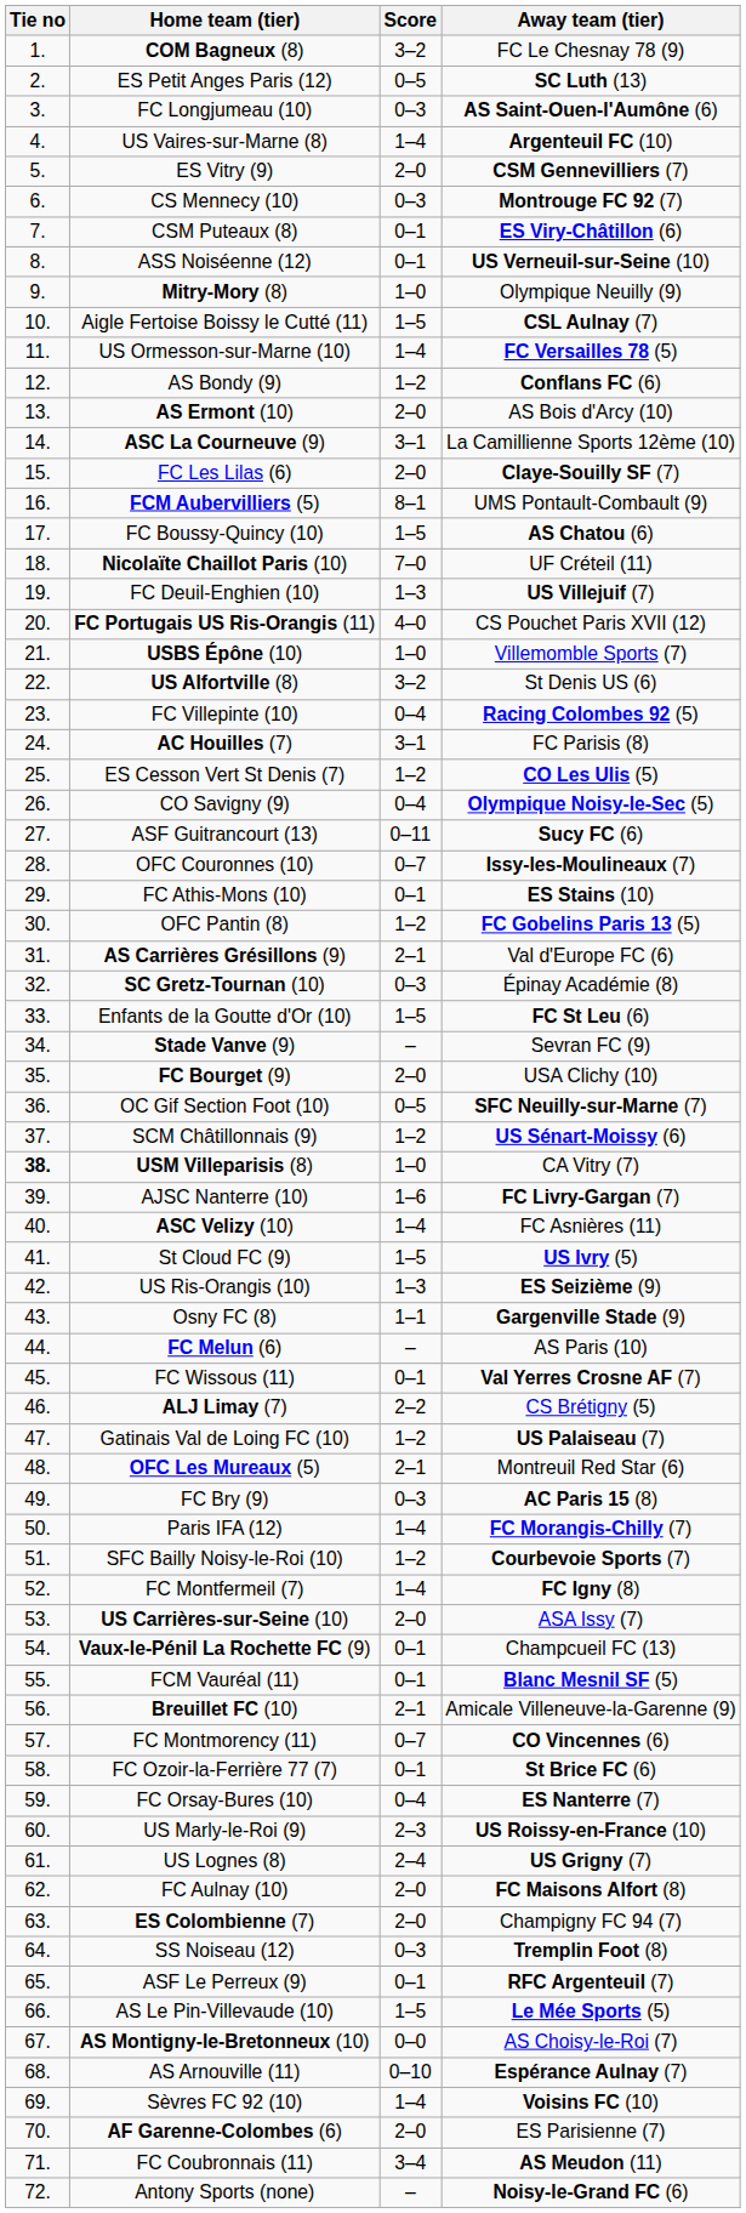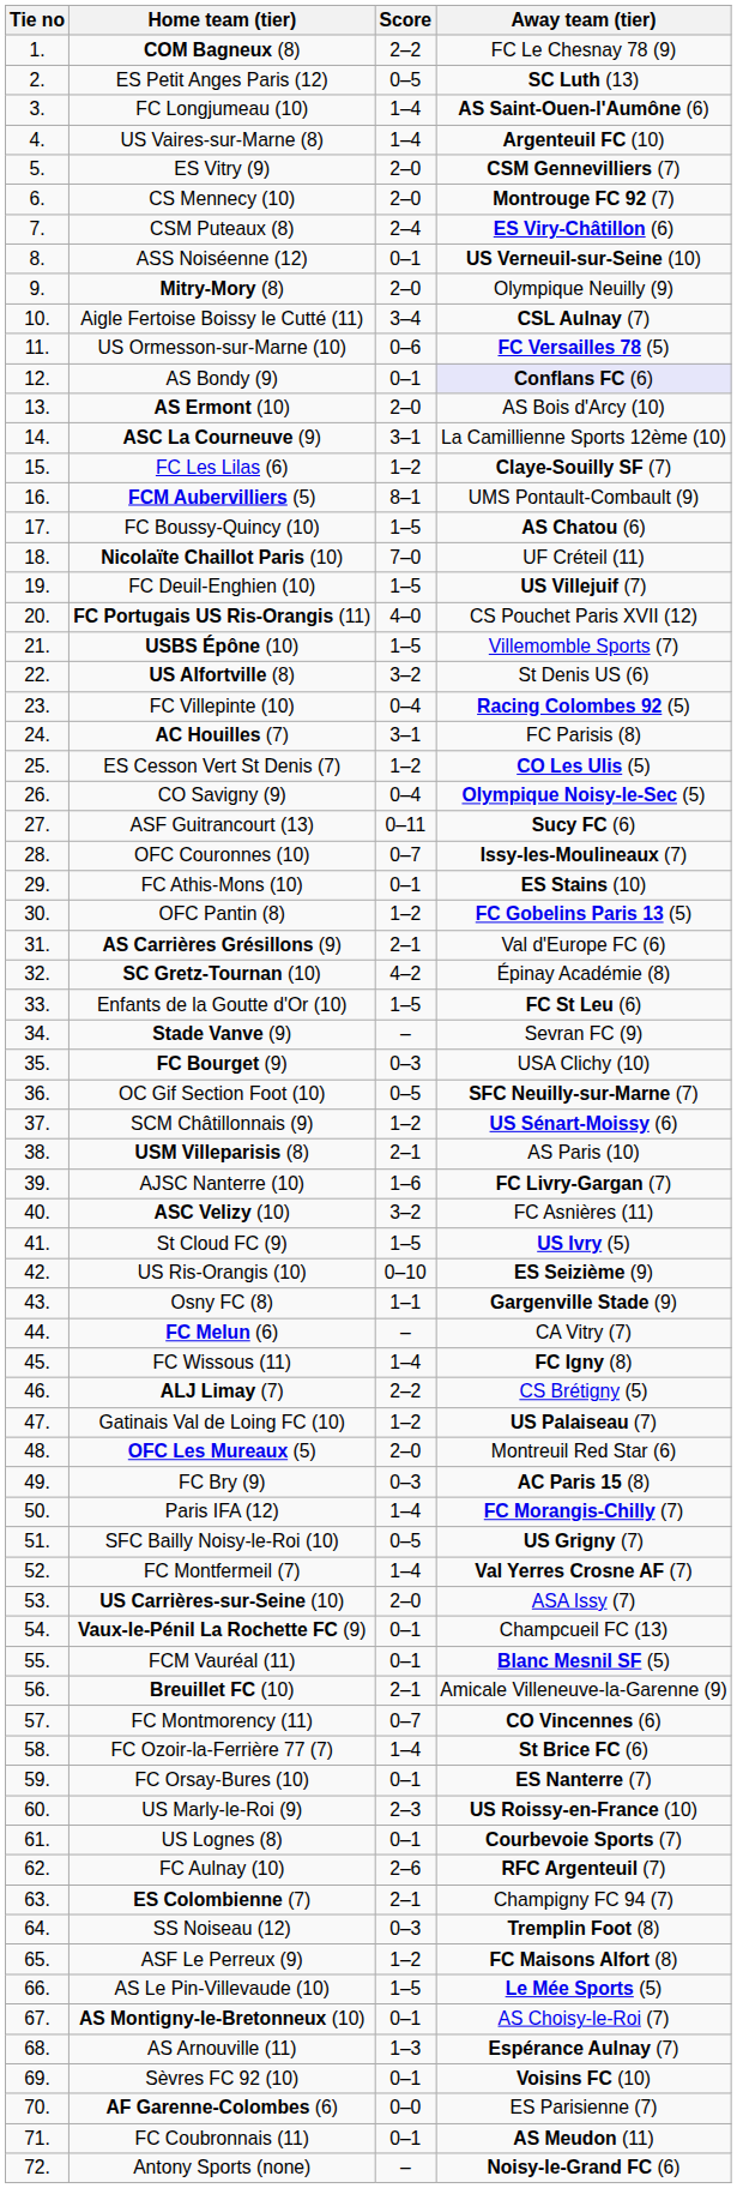 <table class="wikitable" style="text-align: center">
 <tr>
 <th>Tie no</th>
 <th>Home team (tier)</th>
 <th>Score</th>
 <th>Away team (tier)</th>
 </tr>
 <tr>
 <td>1.</td>
 <td><strong>COM Bagneux</strong> (8)</td>
-<td>3–2</td>
+<td>2–2 </td>
 <td>FC Le Chesnay 78 (9)</td>
 </tr>
 <tr>
 <td>2.</td>
 <td>ES Petit Anges Paris (12)</td>
 <td>0–5</td>
 <td><strong>SC Luth</strong> (13)</td>
 </tr>
 <tr>
 <td>3.</td>
 <td>FC Longjumeau (10)</td>
-<td>0–3</td>
+<td>1–4</td>
 <td><strong>AS Saint-Ouen-l'Aumône</strong> (6)</td>
 </tr>
 <tr>
 <td>4.</td>
 <td>US Vaires-sur-Marne (8)</td>
 <td>1–4</td>
 <td><strong>Argenteuil FC</strong> (10)</td>
 </tr>
 <tr>
 <td>5.</td>
 <td>ES Vitry (9)</td>
 <td>2–0</td>
 <td><strong>CSM Gennevilliers</strong> (7)</td>
 </tr>
 <tr>
 <td>6.</td>
 <td>CS Mennecy (10)</td>
-<td>0–3</td>
+<td>2–0</td>
 <td><strong>Montrouge FC 92</strong> (7)</td>
 </tr>
 <tr>
 <td>7.</td>
 <td>CSM Puteaux (8)</td>
-<td>0–1</td>
+<td>2–4</td>
 <td><strong><a href='#'>ES Viry-Châtillon</a></strong> (6)</td>
 </tr>
 <tr>
 <td>8.</td>
 <td>ASS Noiséenne (12)</td>
 <td>0–1</td>
 <td><strong>US Verneuil-sur-Seine</strong> (10)</td>
 </tr>
 <tr>
 <td>9.</td>
 <td><strong>Mitry-Mory</strong> (8)</td>
-<td>1–0</td>
+<td>2–0</td>
 <td>Olympique Neuilly (9)</td>
 </tr>
 <tr>
 <td>10.</td>
 <td>Aigle Fertoise Boissy le Cutté (11)</td>
-<td>1–5</td>
+<td>3–4</td>
 <td><strong>CSL Aulnay</strong> (7)</td>
 </tr>
 <tr>
 <td>11.</td>
 <td>US Ormesson-sur-Marne (10)</td>
-<td>1–4</td>
+<td>0–6</td>
 <td><strong><a href='#'>FC Versailles 78</a></strong> (5)</td>
 </tr>
 <tr>
 <td>12.</td>
 <td>AS Bondy (9)</td>
-<td>1–2</td>
-<td><strong>Conflans FC</strong> (6)</td>
+<td>0–1</td>
+<td style="background: lavender;"><strong>Conflans FC</strong> (6)</td>
 </tr>
 <tr>
 <td>13.</td>
 <td><strong>AS Ermont</strong> (10)</td>
 <td>2–0</td>
 <td>AS Bois d'Arcy (10)</td>
 </tr>
 <tr>
 <td>14.</td>
 <td><strong>ASC La Courneuve</strong> (9)</td>
 <td>3–1</td>
 <td>La Camillienne Sports 12ème (10)</td>
 </tr>
 <tr>
 <td>15.</td>
 <td><a href='#'>FC Les Lilas</a> (6)</td>
-<td>2–0</td>
+<td>1–2</td>
 <td><strong>Claye-Souilly SF</strong> (7)</td>
 </tr>
 <tr>
 <td>16.</td>
 <td><strong><a href='#'>FCM Aubervilliers</a></strong> (5)</td>
 <td>8–1</td>
 <td>UMS Pontault-Combault (9)</td>
 </tr>
 <tr>
 <td>17.</td>
 <td>FC Boussy-Quincy (10)</td>
 <td>1–5</td>
 <td><strong>AS Chatou</strong> (6)</td>
 </tr>
 <tr>
 <td>18.</td>
 <td><strong>Nicolaïte Chaillot Paris</strong> (10)</td>
 <td>7–0</td>
 <td>UF Créteil (11)</td>
 </tr>
 <tr>
 <td>19.</td>
 <td>FC Deuil-Enghien (10)</td>
-<td>1–3</td>
+<td>1–5</td>
 <td><strong>US Villejuif</strong> (7)</td>
 </tr>
 <tr>
 <td>20.</td>
 <td><strong>FC Portugais US Ris-Orangis</strong> (11)</td>
 <td>4–0</td>
 <td>CS Pouchet Paris XVII (12)</td>
 </tr>
 <tr>
 <td>21.</td>
 <td><strong>USBS Épône</strong> (10)</td>
-<td>1–0</td>
+<td>1–5</td>
 <td><a href='#'>Villemomble Sports</a> (7)</td>
 </tr>
 <tr>
 <td>22.</td>
 <td><strong>US Alfortville</strong> (8)</td>
 <td>3–2 </td>
 <td>St Denis US (6)</td>
 </tr>
 <tr>
 <td>23.</td>
 <td>FC Villepinte (10)</td>
 <td>0–4</td>
 <td><strong><a href='#'>Racing Colombes 92</a></strong> (5)</td>
 </tr>
 <tr>
 <td>24.</td>
 <td><strong>AC Houilles</strong> (7)</td>
 <td>3–1</td>
 <td>FC Parisis (8)</td>
 </tr>
 <tr>
 <td>25.</td>
 <td>ES Cesson Vert St Denis (7)</td>
 <td>1–2</td>
 <td><strong><a href='#'>CO Les Ulis</a></strong> (5)</td>
 </tr>
 <tr>
 <td>26.</td>
 <td>CO Savigny (9)</td>
 <td>0–4</td>
 <td><strong><a href='#'>Olympique Noisy-le-Sec</a></strong> (5)</td>
 </tr>
 <tr>
 <td>27.</td>
 <td>ASF Guitrancourt (13)</td>
 <td>0–11</td>
 <td><strong>Sucy FC</strong> (6)</td>
 </tr>
 <tr>
 <td>28.</td>
 <td>OFC Couronnes (10)</td>
 <td>0–7</td>
 <td><strong>Issy-les-Moulineaux</strong> (7)</td>
 </tr>
 <tr>
 <td>29.</td>
 <td>FC Athis-Mons (10)</td>
 <td>0–1</td>
 <td><strong>ES Stains</strong> (10)</td>
 </tr>
 <tr>
 <td>30.</td>
 <td>OFC Pantin (8)</td>
 <td>1–2</td>
 <td><strong><a href='#'>FC Gobelins Paris 13</a></strong> (5)</td>
 </tr>
 <tr>
 <td>31.</td>
 <td><strong>AS Carrières Grésillons</strong> (9)</td>
 <td>2–1</td>
 <td>Val d'Europe FC (6)</td>
 </tr>
 <tr>
 <td>32.</td>
 <td><strong>SC Gretz-Tournan</strong> (10)</td>
-<td>0–3</td>
+<td>4–2</td>
 <td>Épinay Académie (8)</td>
 </tr>
 <tr>
 <td>33.</td>
 <td>Enfants de la Goutte d'Or (10)</td>
 <td>1–5</td>
 <td><strong>FC St Leu</strong> (6)</td>
 </tr>
 <tr>
 <td>34.</td>
 <td><strong>Stade Vanve</strong> (9)</td>
 <td>–</td>
 <td>Sevran FC (9)</td>
 </tr>
 <tr>
 <td>35.</td>
 <td><strong>FC Bourget</strong> (9)</td>
-<td>2–0</td>
+<td>0–3</td>
 <td>USA Clichy (10)</td>
 </tr>
 <tr>
 <td>36.</td>
 <td>OC Gif Section Foot (10)</td>
 <td>0–5</td>
 <td><strong>SFC Neuilly-sur-Marne</strong> (7)</td>
 </tr>
 <tr>
 <td>37.</td>
 <td>SCM Châtillonnais (9)</td>
 <td>1–2</td>
 <td><strong><a href='#'>US Sénart-Moissy</a></strong> (6)</td>
 </tr>
 <tr>
-<td><strong>38.</strong></td>
+<td>38.</td>
 <td><strong>USM Villeparisis</strong> (8)</td>
-<td>1–0</td>
-<td>CA Vitry (7)</td>
+<td>2–1</td>
+<td>AS Paris (10)</td>
 </tr>
 <tr>
 <td>39.</td>
 <td>AJSC Nanterre (10)</td>
 <td>1–6</td>
 <td><strong>FC Livry-Gargan</strong> (7)</td>
 </tr>
 <tr>
 <td>40.</td>
 <td><strong>ASC Velizy</strong> (10)</td>
-<td>1–4</td>
+<td>3–2</td>
 <td>FC Asnières (11)</td>
 </tr>
 <tr>
 <td>41.</td>
 <td>St Cloud FC (9)</td>
 <td>1–5</td>
 <td><strong><a href='#'>US Ivry</a></strong> (5)</td>
 </tr>
 <tr>
 <td>42.</td>
 <td>US Ris-Orangis (10)</td>
-<td>1–3</td>
+<td>0–10</td>
 <td><strong>ES Seizième</strong> (9)</td>
 </tr>
 <tr>
 <td>43.</td>
 <td>Osny FC (8)</td>
 <td>1–1 </td>
 <td><strong>Gargenville Stade</strong> (9)</td>
 </tr>
 <tr>
 <td>44.</td>
 <td><strong><a href='#'>FC Melun</a></strong> (6)</td>
 <td>–</td>
-<td>AS Paris (10)</td>
+<td>CA Vitry (7)</td>
 </tr>
 <tr>
 <td>45.</td>
 <td>FC Wissous (11)</td>
-<td>0–1</td>
-<td><strong>Val Yerres Crosne AF</strong> (7)</td>
+<td>1–4</td>
+<td><strong>FC Igny</strong> (8)</td>
 </tr>
 <tr>
 <td>46.</td>
 <td><strong>ALJ Limay</strong> (7)</td>
 <td>2–2 </td>
 <td><a href='#'>CS Brétigny</a> (5)</td>
 </tr>
 <tr>
 <td>47.</td>
 <td>Gatinais Val de Loing FC (10)</td>
 <td>1–2</td>
 <td><strong>US Palaiseau</strong> (7)</td>
 </tr>
 <tr>
 <td>48.</td>
 <td><strong><a href='#'>OFC Les Mureaux</a></strong> (5)</td>
-<td>2–1</td>
+<td>2–0</td>
 <td>Montreuil Red Star (6)</td>
 </tr>
 <tr>
 <td>49.</td>
 <td>FC Bry (9)</td>
 <td>0–3</td>
 <td><strong>AC Paris 15</strong> (8)</td>
 </tr>
 <tr>
 <td>50.</td>
 <td>Paris IFA (12)</td>
 <td>1–4</td>
 <td><strong><a href='#'>FC Morangis-Chilly</a></strong> (7)</td>
 </tr>
 <tr>
 <td>51.</td>
 <td>SFC Bailly Noisy-le-Roi (10)</td>
-<td>1–2</td>
-<td><strong>Courbevoie Sports</strong> (7)</td>
+<td>0–5</td>
+<td><strong>US Grigny</strong> (7)</td>
 </tr>
 <tr>
 <td>52.</td>
 <td>FC Montfermeil (7)</td>
 <td>1–4</td>
-<td><strong>FC Igny</strong> (8)</td>
+<td><strong>Val Yerres Crosne AF</strong> (7)</td>
 </tr>
 <tr>
 <td>53.</td>
 <td><strong>US Carrières-sur-Seine</strong> (10)</td>
 <td>2–0</td>
 <td><a href='#'>ASA Issy</a> (7)</td>
 </tr>
 <tr>
 <td>54.</td>
 <td><strong>Vaux-le-Pénil La Rochette FC</strong> (9)</td>
 <td>0–1</td>
 <td>Champcueil FC (13)</td>
 </tr>
 <tr>
 <td>55.</td>
 <td>FCM Vauréal (11)</td>
 <td>0–1</td>
 <td><strong><a href='#'>Blanc Mesnil SF</a></strong> (5)</td>
 </tr>
 <tr>
 <td>56.</td>
 <td><strong>Breuillet FC</strong> (10)</td>
 <td>2–1</td>
 <td>Amicale Villeneuve-la-Garenne (9)</td>
 </tr>
 <tr>
 <td>57.</td>
 <td>FC Montmorency (11)</td>
 <td>0–7</td>
 <td><strong>CO Vincennes</strong> (6)</td>
 </tr>
 <tr>
 <td>58.</td>
 <td>FC Ozoir-la-Ferrière 77 (7)</td>
-<td>0–1</td>
+<td>1–4</td>
 <td><strong>St Brice FC</strong> (6)</td>
 </tr>
 <tr>
 <td>59.</td>
 <td>FC Orsay-Bures (10)</td>
-<td>0–4</td>
+<td>0–1</td>
 <td><strong>ES Nanterre</strong> (7)</td>
 </tr>
 <tr>
 <td>60.</td>
 <td>US Marly-le-Roi (9)</td>
 <td>2–3</td>
 <td><strong>US Roissy-en-France</strong> (10)</td>
 </tr>
 <tr>
 <td>61.</td>
 <td>US Lognes (8)</td>
-<td>2–4</td>
-<td><strong>US Grigny</strong> (7)</td>
+<td>0–1</td>
+<td><strong>Courbevoie Sports</strong> (7)</td>
 </tr>
 <tr>
 <td>62.</td>
 <td>FC Aulnay (10)</td>
-<td>2–0</td>
-<td><strong>FC Maisons Alfort</strong> (8)</td>
+<td>2–6</td>
+<td><strong>RFC Argenteuil</strong> (7)</td>
 </tr>
 <tr>
 <td>63.</td>
 <td><strong>ES Colombienne</strong> (7)</td>
-<td>2–0</td>
+<td>2–1</td>
 <td>Champigny FC 94 (7)</td>
 </tr>
 <tr>
 <td>64.</td>
 <td>SS Noiseau (12)</td>
 <td>0–3</td>
 <td><strong>Tremplin Foot</strong> (8)</td>
 </tr>
 <tr>
 <td>65.</td>
 <td>ASF Le Perreux (9)</td>
-<td>0–1</td>
-<td><strong>RFC Argenteuil</strong> (7)</td>
+<td>1–2</td>
+<td><strong>FC Maisons Alfort</strong> (8)</td>
 </tr>
 <tr>
 <td>66.</td>
 <td>AS Le Pin-Villevaude (10)</td>
 <td>1–5</td>
 <td><strong><a href='#'>Le Mée Sports</a></strong> (5)</td>
 </tr>
 <tr>
 <td>67.</td>
 <td><strong>AS Montigny-le-Bretonneux</strong> (10)</td>
-<td>0–0 </td>
+<td>0–1</td>
 <td><a href='#'>AS Choisy-le-Roi</a> (7)</td>
 </tr>
 <tr>
 <td>68.</td>
 <td>AS Arnouville (11)</td>
-<td>0–10</td>
+<td>1–3</td>
 <td><strong>Espérance Aulnay</strong> (7)</td>
 </tr>
 <tr>
 <td>69.</td>
 <td>Sèvres FC 92 (10)</td>
-<td>1–4</td>
+<td>0–1</td>
 <td><strong>Voisins FC</strong> (10)</td>
 </tr>
 <tr>
 <td>70.</td>
 <td><strong>AF Garenne-Colombes</strong> (6)</td>
-<td>2–0</td>
+<td>0–0 </td>
 <td>ES Parisienne (7)</td>
 </tr>
 <tr>
 <td>71.</td>
 <td>FC Coubronnais (11)</td>
-<td>3–4</td>
+<td>0–1</td>
 <td><strong>AS Meudon</strong> (11)</td>
 </tr>
 <tr>
 <td>72.</td>
 <td>Antony Sports (none)</td>
 <td>–</td>
 <td><strong>Noisy-le-Grand FC</strong> (6)</td>
 </tr>
 </table>
